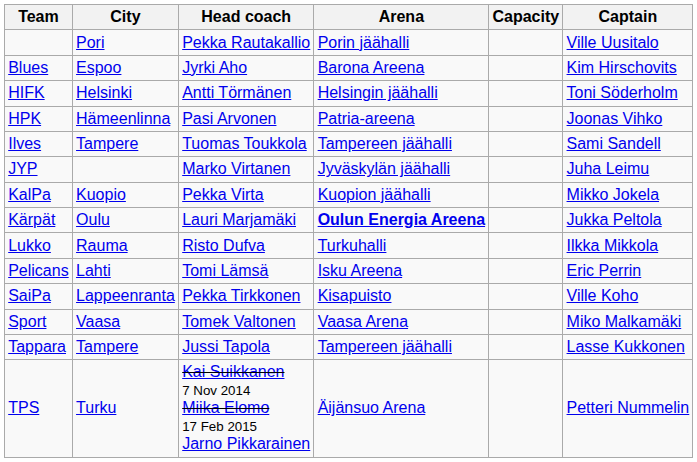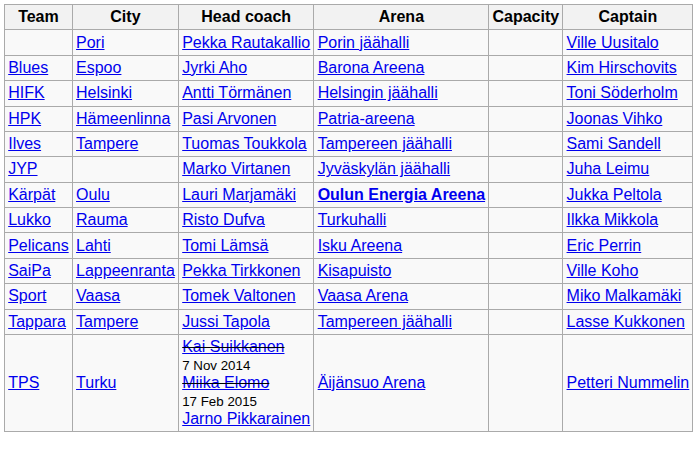 <table class="wikitable sortable">
 <tr>
 <th>Team</th>
 <th>City</th>
 <th>Head coach</th>
 <th>Arena</th>
 <th>Capacity</th>
 <th>Captain</th>
 </tr>
 <tr>
 <td></td>
 <td><a href='#'>Pori</a></td>
 <td><a href='#'>Pekka Rautakallio</a></td>
 <td><a href='#'>Porin jäähalli</a></td>
 <td></td>
 <td><a href='#'>Ville Uusitalo</a></td>
 </tr>
 <tr>
 <td><a href='#'>Blues</a></td>
 <td><a href='#'>Espoo</a></td>
 <td><a href='#'>Jyrki Aho</a></td>
 <td><a href='#'>Barona Areena</a></td>
 <td></td>
 <td><a href='#'>Kim Hirschovits</a></td>
 </tr>
 <tr>
 <td><a href='#'>HIFK</a></td>
 <td><a href='#'>Helsinki</a></td>
 <td><a href='#'>Antti Törmänen</a></td>
 <td><a href='#'>Helsingin jäähalli</a></td>
 <td></td>
 <td><a href='#'>Toni Söderholm</a></td>
 </tr>
 <tr>
 <td><a href='#'>HPK</a></td>
 <td><a href='#'>Hämeenlinna</a></td>
 <td><a href='#'>Pasi Arvonen</a></td>
 <td><a href='#'>Patria-areena</a></td>
 <td></td>
 <td><a href='#'>Joonas Vihko</a></td>
 </tr>
 <tr>
 <td><a href='#'>Ilves</a></td>
 <td><a href='#'>Tampere</a></td>
 <td><a href='#'>Tuomas Toukkola</a></td>
 <td><a href='#'>Tampereen jäähalli</a></td>
 <td></td>
 <td><a href='#'>Sami Sandell</a></td>
 </tr>
 <tr>
 <td><a href='#'>JYP</a></td>
 <td></td>
 <td><a href='#'>Marko Virtanen</a></td>
 <td><a href='#'>Jyväskylän jäähalli</a></td>
 <td></td>
 <td><a href='#'>Juha Leimu</a></td>
-</tr>
-<tr>
-<td><a href='#'>KalPa</a></td>
-<td><a href='#'>Kuopio</a></td>
-<td><a href='#'>Pekka Virta</a></td>
-<td><a href='#'>Kuopion jäähalli</a></td>
-<td></td>
-<td><a href='#'>Mikko Jokela</a></td>
 </tr>
 <tr>
 <td><a href='#'>Kärpät</a></td>
 <td><a href='#'>Oulu</a></td>
 <td><a href='#'>Lauri Marjamäki</a></td>
 <td><strong><a href='#'>Oulun Energia Areena</a></strong></td>
 <td></td>
 <td><a href='#'>Jukka Peltola</a></td>
 </tr>
 <tr>
 <td><a href='#'>Lukko</a></td>
 <td><a href='#'>Rauma</a></td>
 <td><a href='#'>Risto Dufva</a></td>
 <td><a href='#'>Turkuhalli</a></td>
 <td></td>
 <td><a href='#'>Ilkka Mikkola</a></td>
 </tr>
 <tr>
 <td><a href='#'>Pelicans</a></td>
 <td><a href='#'>Lahti</a></td>
 <td><a href='#'>Tomi Lämsä</a></td>
 <td><a href='#'>Isku Areena</a></td>
 <td></td>
 <td><a href='#'>Eric Perrin</a></td>
 </tr>
 <tr>
 <td><a href='#'>SaiPa</a></td>
 <td><a href='#'>Lappeenranta</a></td>
 <td><a href='#'>Pekka Tirkkonen</a></td>
 <td><a href='#'>Kisapuisto</a></td>
 <td></td>
 <td><a href='#'>Ville Koho</a></td>
 </tr>
 <tr>
 <td><a href='#'>Sport</a></td>
 <td><a href='#'>Vaasa</a></td>
 <td><a href='#'>Tomek Valtonen</a></td>
 <td><a href='#'>Vaasa Arena</a></td>
 <td></td>
 <td><a href='#'>Miko Malkamäki</a></td>
 </tr>
 <tr>
 <td><a href='#'>Tappara</a></td>
 <td><a href='#'>Tampere</a></td>
 <td><a href='#'>Jussi Tapola</a></td>
 <td><a href='#'>Tampereen jäähalli</a></td>
 <td></td>
 <td><a href='#'>Lasse Kukkonen</a></td>
 </tr>
 <tr>
 <td><a href='#'>TPS</a></td>
 <td><a href='#'>Turku</a></td>
 <td><s><a href='#'>Kai Suikkanen</a></s><br><small>7 Nov 2014</small><br><s><a href='#'>Miika Elomo</a></s><br><small>17 Feb 2015</small><br><a href='#'>Jarno Pikkarainen</a></td>
 <td><a href='#'>Äijänsuo Arena</a></td>
 <td></td>
 <td><a href='#'>Petteri Nummelin</a></td>
 </tr>
 <tr>
 </tr>
 </table>
